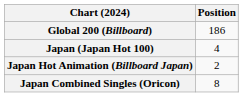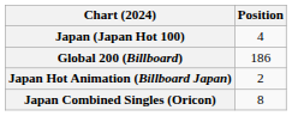 <table class="wikitable sortable plainrowheaders" style="text-align:center">
 <tr>
 <th scope="col">Chart (2024)</th>
 <th scope="col">Position</th>
 </tr>
 <tr>
+<th scope="row">Japan (Japan Hot 100)</th>
+<td>4</td>
+</tr>
+<tr>
 <th scope="row">Global 200 (<em>Billboard</em>)</th>
 <td>186</td>
-</tr>
-<tr>
-<th scope="row">Japan (Japan Hot 100)</th>
-<td>4</td>
 </tr>
 <tr>
 <th scope="row">Japan Hot Animation (<em>Billboard Japan</em>)</th>
 <td>2</td>
 </tr>
 <tr>
 <th scope="row">Japan Combined Singles (Oricon)</th>
 <td>8</td>
 </tr>
 </table>
